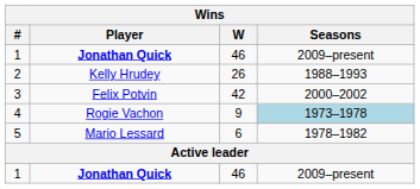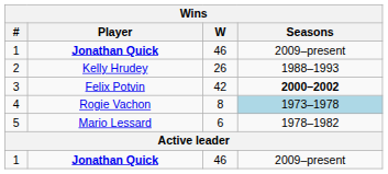 <table class="wikitable" style="text-align: center; font-size: 95%" width="80%">
 <tr>
 <th colspan="4">Wins</th>
 </tr>
 <tr>
 <th>#</th>
 <th>Player</th>
 <th>W</th>
 <th>Seasons</th>
 </tr>
 <tr>
 <td>1</td>
 <td><strong><a href='#'>Jonathan Quick</a></strong></td>
 <td>46</td>
 <td>2009–present</td>
 </tr>
 <tr>
 <td>2</td>
 <td><a href='#'>Kelly Hrudey</a></td>
 <td>26</td>
 <td>1988–1993</td>
 </tr>
 <tr>
 <td>3</td>
 <td><a href='#'>Felix Potvin</a></td>
 <td>42</td>
-<td>2000–2002</td>
+<td><strong>2000–2002</strong></td>
 </tr>
 <tr>
 <td>4</td>
 <td><a href='#'>Rogie Vachon</a></td>
-<td>9</td>
+<td>8</td>
 <td style="background: lightblue;">1973–1978</td>
 </tr>
 <tr>
 <td>5</td>
 <td><a href='#'>Mario Lessard</a></td>
 <td>6</td>
 <td>1978–1982</td>
 </tr>
 <tr>
 <th colspan="4">Active leader</th>
 </tr>
 <tr>
 <td>1</td>
 <td><strong><a href='#'>Jonathan Quick</a></strong></td>
 <td>46</td>
 <td>2009–present</td>
 </tr>
 </table>
